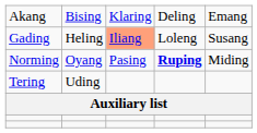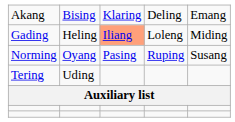 <table class="wikitable" align=right>
 <tr>
 <td>Akang</td>
 <td><a href='#'>Bising</a></td>
 <td><a href='#'>Klaring</a></td>
 <td>Deling</td>
 <td>Emang</td>
 </tr>
 <tr>
 <td><a href='#'>Gading</a></td>
 <td>Heling</td>
 <td style="background: lightsalmon;"><a href='#'>Iliang</a></td>
 <td>Loleng</td>
-<td>Susang</td>
+<td>Miding</td>
 </tr>
 <tr>
 <td><a href='#'>Norming</a></td>
 <td><a href='#'>Oyang</a></td>
 <td><a href='#'>Pasing</a></td>
-<td><strong><a href='#'>Ruping</a></strong></td>
-<td>Miding</td>
+<td><a href='#'>Ruping</a></td>
+<td>Susang</td>
 </tr>
 <tr>
 <td><a href='#'>Tering</a></td>
 <td>Uding</td>
 <td></td>
 <td></td>
 <td></td>
 </tr>
 <tr>
 <th colspan=5>Auxiliary list</th>
 </tr>
 <tr>
 <td></td>
 <td></td>
 <td></td>
 <td></td>
 <td></td>
 </tr>
 <tr>
 <td></td>
 <td></td>
 <td></td>
 <td></td>
 <td></td>
 </tr>
 </table>
